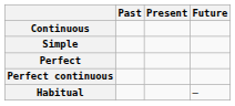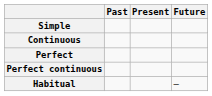 <table class="wikitable">
 <tr>
 <th colspan="1"></th>
 <th colspan="1">Past</th>
 <th colspan="1">Present</th>
 <th colspan="1">Future</th>
 </tr>
 <tr>
-<th>Continuous</th>
+<th>Simple</th>
 <td></td>
 <td></td>
 <td></td>
 </tr>
 <tr>
-<th>Simple</th>
+<th>Continuous</th>
 <td></td>
 <td></td>
 <td></td>
 </tr>
 <tr>
 <th>Perfect</th>
 <td></td>
 <td></td>
 <td></td>
 </tr>
 <tr>
 <th>Perfect continuous</th>
 <td></td>
 <td></td>
 <td></td>
 </tr>
 <tr>
 <th>Habitual</th>
 <td></td>
 <td></td>
 <td>–</td>
 </tr>
 </table>
